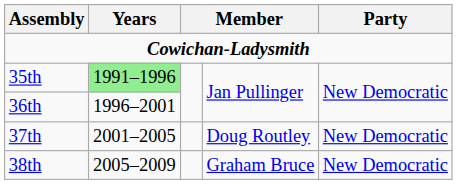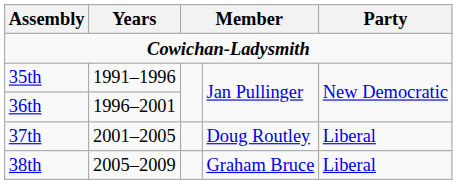 <table class="wikitable">
 <tr>
 <th>Assembly</th>
 <th>Years</th>
 <th colspan="2">Member</th>
 <th>Party</th>
 </tr>
 <tr>
 <td colspan="5" align="center"><strong><em>Cowichan-Ladysmith</em></strong></td>
 </tr>
 <tr>
 <td><a href='#'>35th</a></td>
-<td style="background: lightgreen;">1991–1996</td>
+<td>1991–1996</td>
 <td rowspan=2 >   </td>
 <td rowspan=2><a href='#'>Jan Pullinger</a></td>
 <td rowspan=2><a href='#'>New Democratic</a></td>
 </tr>
 <tr>
 <td><a href='#'>36th</a></td>
 <td>1996–2001</td>
 </tr>
 <tr>
 <td><a href='#'>37th</a></td>
 <td>2001–2005</td>
 <td>   </td>
 <td><a href='#'>Doug Routley</a></td>
-<td><a href='#'>New Democratic</a></td>
+<td><a href='#'>Liberal</a></td>
 </tr>
 <tr>
 <td><a href='#'>38th</a></td>
 <td>2005–2009</td>
 <td>   </td>
 <td><a href='#'>Graham Bruce</a></td>
-<td><a href='#'>New Democratic</a></td>
+<td><a href='#'>Liberal</a></td>
 </tr>
 </table>
